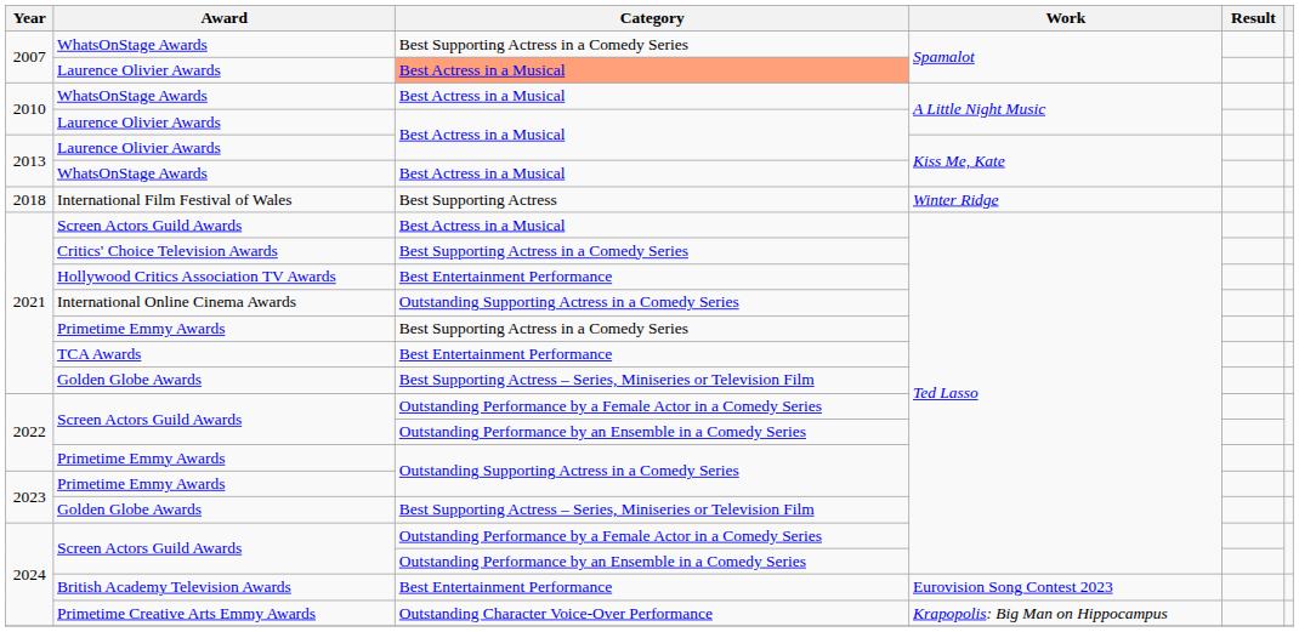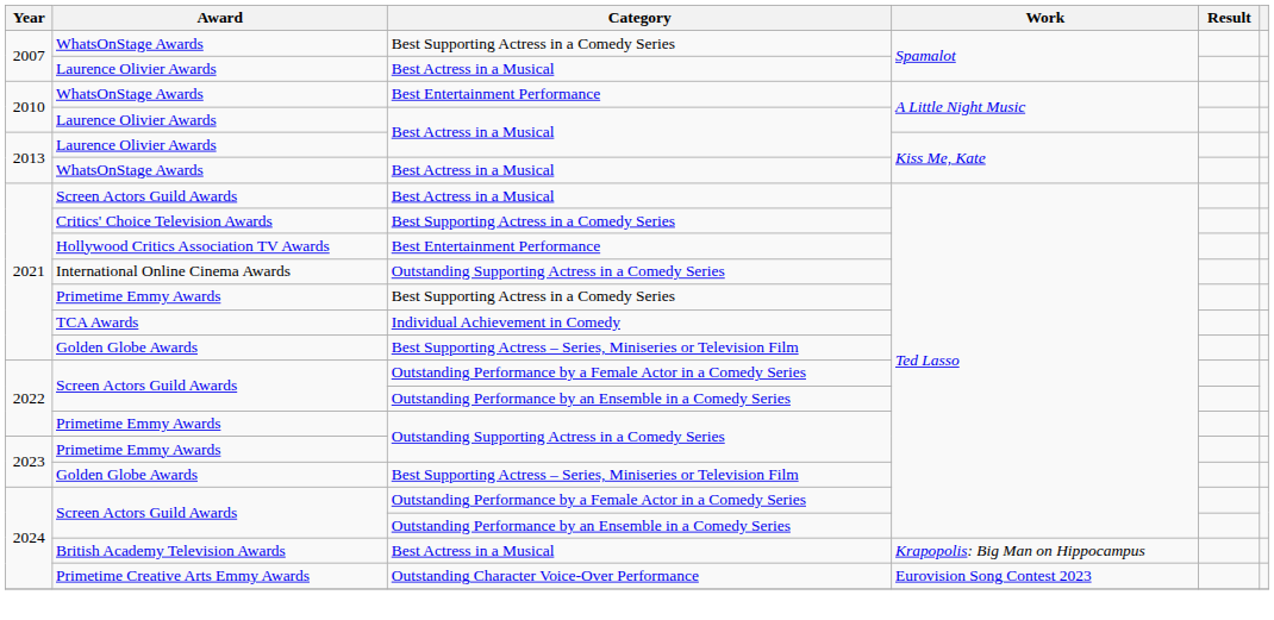 <table class="wikitable sortable" width="100%">
 <tr>
 <th>Year</th>
 <th>Award</th>
 <th>Category</th>
 <th>Work</th>
 <th>Result</th>
 <th class=unsortable></th>
 </tr>
 <tr>
 <td rowspan="2" align="center">2007</td>
 <td><a href='#'>WhatsOnStage Awards</a></td>
 <td>Best Supporting Actress in a Comedy Series</td>
 <td rowspan="2"><em><a href='#'>Spamalot</a></em></td>
 <td></td>
 <td align="center"></td>
 </tr>
 <tr>
 <td><a href='#'>Laurence Olivier Awards</a></td>
-<td style="background: lightsalmon;"><a href='#'>Best Actress in a Musical</a></td>
+<td><a href='#'>Best Actress in a Musical</a></td>
 <td></td>
 <td align="center"></td>
 </tr>
 <tr>
 <td rowspan="2" align="center">2010</td>
 <td><a href='#'>WhatsOnStage Awards</a></td>
-<td><a href='#'>Best Actress in a Musical</a></td>
+<td><a href='#'>Best Entertainment Performance</a></td>
 <td rowspan="2"><em><a href='#'>A Little Night Music</a></em></td>
 <td></td>
 <td align="center"></td>
 </tr>
 <tr>
 <td><a href='#'>Laurence Olivier Awards</a></td>
 <td rowspan="2"><a href='#'>Best Actress in a Musical</a></td>
 <td></td>
 <td align="center"></td>
 </tr>
 <tr>
 <td rowspan="2" align="center">2013</td>
 <td><a href='#'>Laurence Olivier Awards</a></td>
 <td rowspan="2"><em><a href='#'>Kiss Me, Kate</a></em></td>
 <td></td>
 <td align="center"></td>
 </tr>
 <tr>
 <td><a href='#'>WhatsOnStage Awards</a></td>
 <td><a href='#'>Best Actress in a Musical</a></td>
-<td></td>
-<td align="center"></td>
-</tr>
-<tr>
-<td align="center">2018</td>
-<td>International Film Festival of Wales</td>
-<td>Best Supporting Actress</td>
-<td><em><a href='#'>Winter Ridge</a></em></td>
 <td></td>
 <td align="center"></td>
 </tr>
 <tr>
 <td rowspan="7" align="center">2021</td>
 <td><a href='#'>Screen Actors Guild Awards</a></td>
 <td><a href='#'>Best Actress in a Musical</a></td>
 <td rowspan="14"><em><a href='#'>Ted Lasso</a></em></td>
 <td></td>
 <td align="center"></td>
 </tr>
 <tr>
 <td><a href='#'>Critics' Choice Television Awards</a></td>
 <td><a href='#'>Best Supporting Actress in a Comedy Series</a></td>
 <td></td>
 <td align="center"></td>
 </tr>
 <tr>
 <td><a href='#'>Hollywood Critics Association TV Awards</a></td>
 <td><a href='#'>Best Entertainment Performance</a></td>
 <td></td>
 <td align="center"></td>
 </tr>
 <tr>
 <td>International Online Cinema Awards</td>
 <td><a href='#'>Outstanding Supporting Actress in a Comedy Series</a></td>
 <td></td>
 <td align="center"></td>
 </tr>
 <tr>
 <td><a href='#'>Primetime Emmy Awards</a></td>
 <td>Best Supporting Actress in a Comedy Series</td>
 <td></td>
 <td align="center"></td>
 </tr>
 <tr>
 <td><a href='#'>TCA Awards</a></td>
-<td><a href='#'>Best Entertainment Performance</a></td>
+<td><a href='#'>Individual Achievement in Comedy</a></td>
 <td></td>
 <td align="center"></td>
 </tr>
 <tr>
 <td><a href='#'>Golden Globe Awards</a></td>
 <td><a href='#'>Best Supporting Actress – Series, Miniseries or Television Film</a></td>
 <td></td>
 <td align="center"></td>
 </tr>
 <tr>
 <td rowspan="3" align="center">2022</td>
 <td rowspan="2"><a href='#'>Screen Actors Guild Awards</a></td>
 <td><a href='#'>Outstanding Performance by a Female Actor in a Comedy Series</a></td>
 <td></td>
 <td rowspan="2" align="center"></td>
 </tr>
 <tr>
 <td><a href='#'>Outstanding Performance by an Ensemble in a Comedy Series</a></td>
 <td></td>
 </tr>
 <tr>
 <td><a href='#'>Primetime Emmy Awards</a></td>
 <td rowspan=2><a href='#'>Outstanding Supporting Actress in a Comedy Series</a></td>
 <td></td>
 <td align="center"></td>
 </tr>
 <tr>
 <td rowspan="2" align="center">2023</td>
 <td><a href='#'>Primetime Emmy Awards</a></td>
 <td></td>
 <td align="center"></td>
 </tr>
 <tr>
 <td><a href='#'>Golden Globe Awards</a></td>
 <td><a href='#'>Best Supporting Actress – Series, Miniseries or Television Film</a></td>
 <td></td>
 <td align="center"></td>
 </tr>
 <tr>
 <td rowspan="4" align="center">2024</td>
 <td rowspan="2"><a href='#'>Screen Actors Guild Awards</a></td>
 <td><a href='#'>Outstanding Performance by a Female Actor in a Comedy Series</a></td>
 <td></td>
 <td rowspan="2" align="center"></td>
 </tr>
 <tr>
 <td><a href='#'>Outstanding Performance by an Ensemble in a Comedy Series</a></td>
 <td></td>
 </tr>
 <tr>
 <td><a href='#'>British Academy Television Awards</a></td>
-<td><a href='#'>Best Entertainment Performance</a></td>
-<td><a href='#'>Eurovision Song Contest 2023</a></td>
+<td><a href='#'>Best Actress in a Musical</a></td>
+<td><em><a href='#'>Krapopolis</a>: Big Man on Hippocampus</em></td>
 <td></td>
 <td></td>
 </tr>
 <tr>
 <td><a href='#'>Primetime Creative Arts Emmy Awards</a></td>
 <td><a href='#'>Outstanding Character Voice-Over Performance</a></td>
-<td><em><a href='#'>Krapopolis</a>: Big Man on Hippocampus</em></td>
+<td><a href='#'>Eurovision Song Contest 2023</a></td>
 <td></td>
 <td></td>
 </tr>
 <tr>
 </tr>
 </table>
